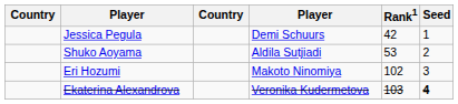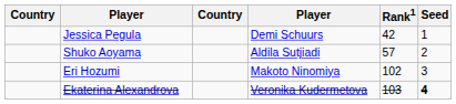 <table class="sortable wikitable">
 <tr>
 <th width="70">Country</th>
 <th width="175">Player</th>
 <th width="70">Country</th>
 <th width="175">Player</th>
 <th>Rank<sup>1</sup></th>
 <th>Seed</th>
 </tr>
 <tr>
 <td></td>
 <td><a href='#'>Jessica Pegula</a></td>
 <td></td>
 <td><a href='#'>Demi Schuurs</a></td>
 <td>42</td>
 <td>1</td>
 </tr>
 <tr>
 <td></td>
 <td><a href='#'>Shuko Aoyama</a></td>
 <td></td>
 <td><a href='#'>Aldila Sutjiadi</a></td>
-<td>53</td>
+<td>57</td>
 <td>2</td>
 </tr>
 <tr>
 <td></td>
 <td><a href='#'>Eri Hozumi</a></td>
 <td></td>
 <td><a href='#'>Makoto Ninomiya</a></td>
 <td>102</td>
 <td>3</td>
 </tr>
 <tr>
 <td></td>
 <td><s><a href='#'>Ekaterina Alexandrova</a></s></td>
 <td></td>
 <td><s><a href='#'>Veronika Kudermetova</a></s></td>
 <td><s>103</s></td>
 <td><strong><s>4</s></strong></td>
 </tr>
 </table>
